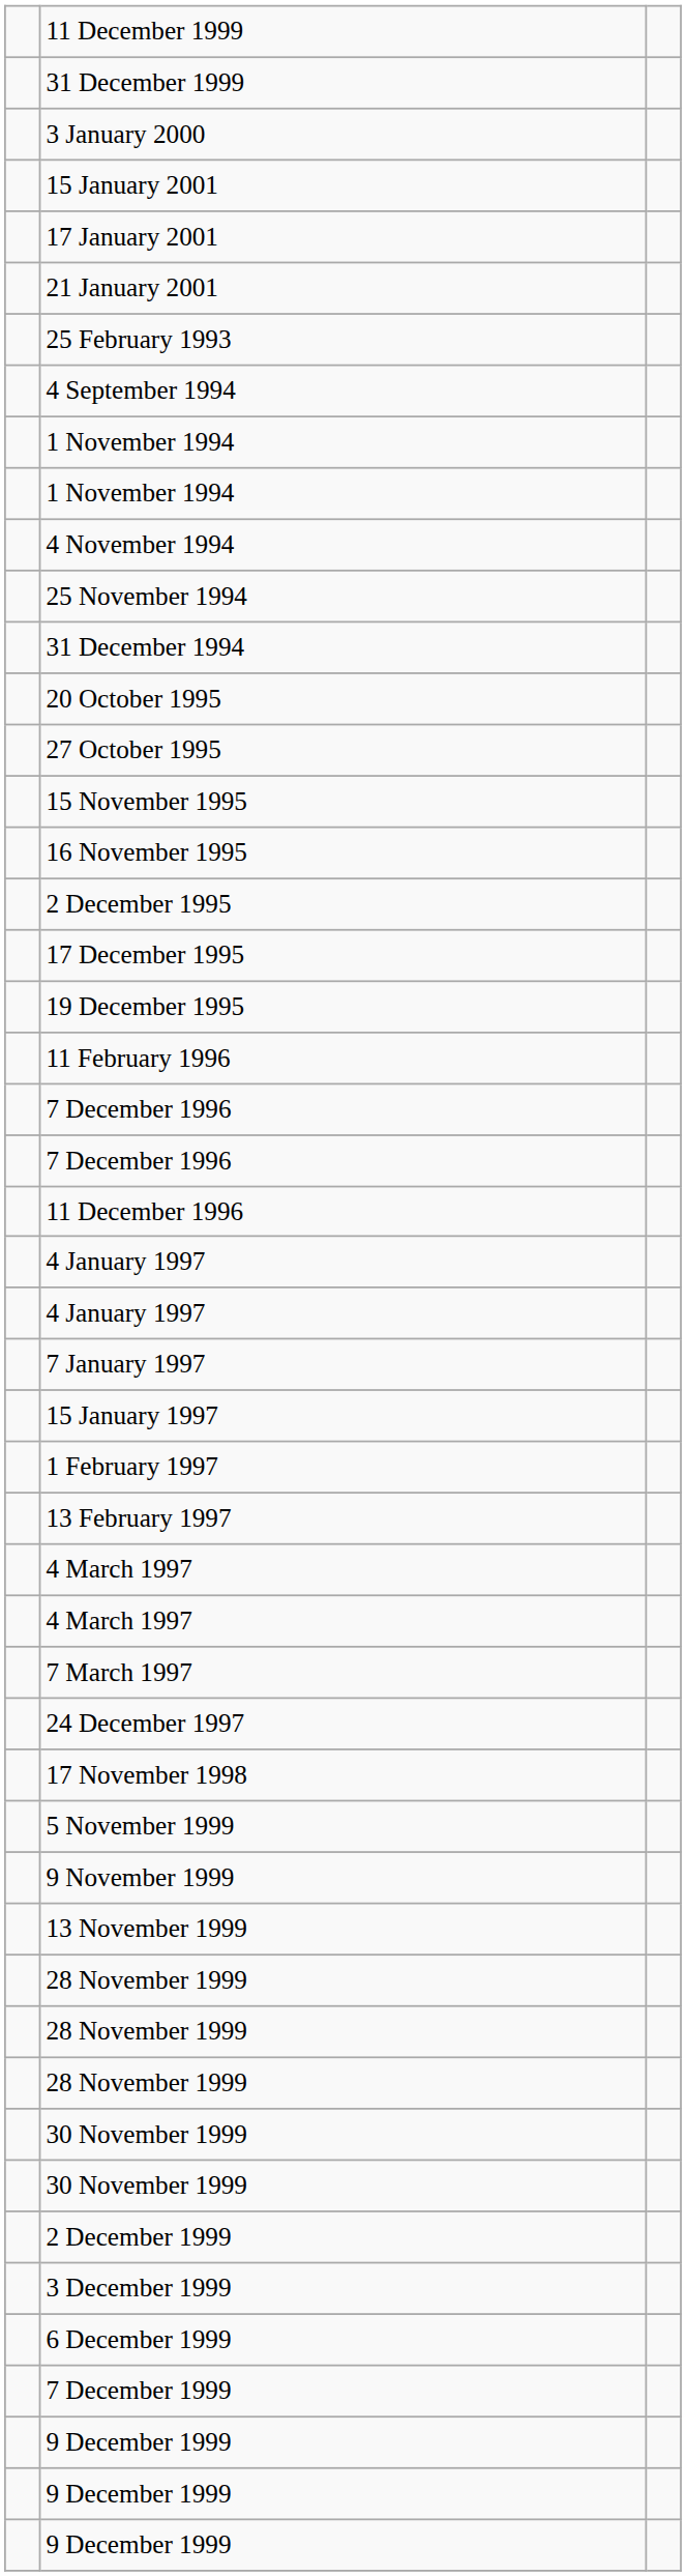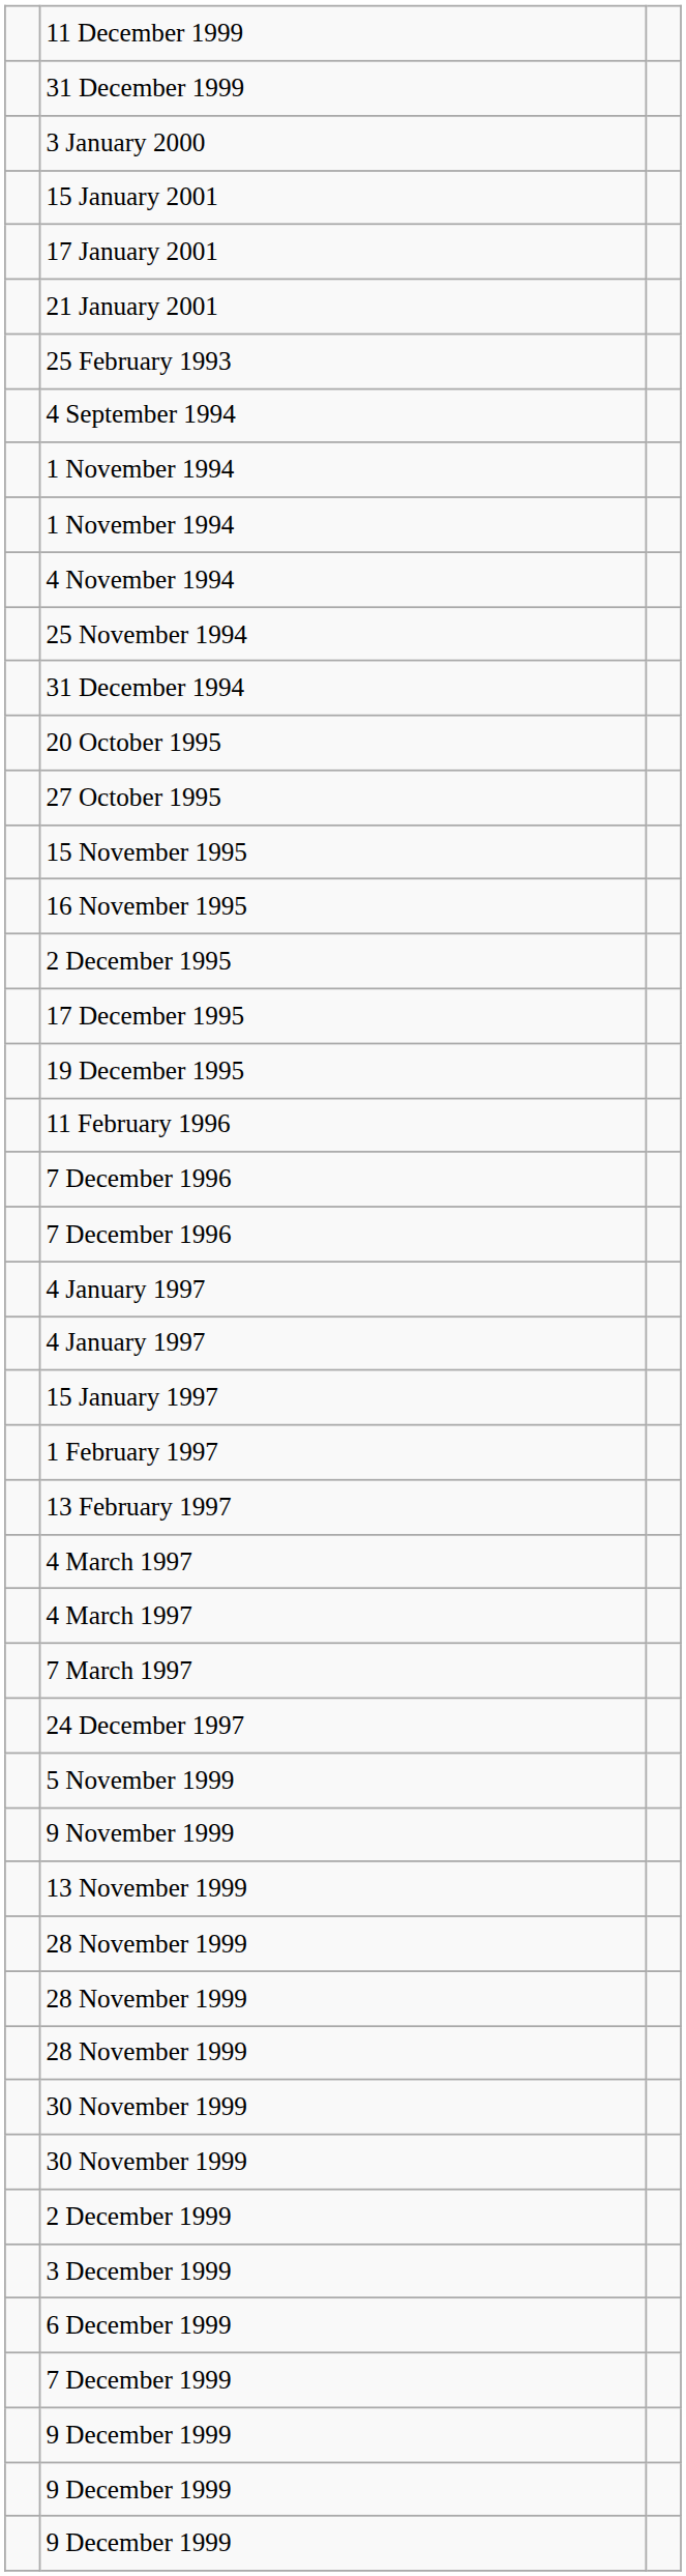 <table class="wikitable" style="font-size: 89%; float: left; width: 26em; margin-right: 1em; height: 1400px">
 <tr>
 <td></td>
 <td>11 December 1999</td>
 <td></td>
 </tr>
 <tr>
 <td></td>
 <td>31 December 1999</td>
 <td></td>
 </tr>
 <tr>
 <td></td>
 <td>3 January 2000</td>
 <td></td>
 </tr>
 <tr>
 <td></td>
 <td>15 January 2001</td>
 <td></td>
 </tr>
 <tr>
 <td></td>
 <td>17 January 2001</td>
 <td></td>
 </tr>
 <tr>
 <td></td>
 <td>21 January 2001</td>
 <td></td>
 </tr>
 <tr>
 <td></td>
 <td>25 February 1993</td>
 <td></td>
 </tr>
 <tr>
 <td></td>
 <td>4 September 1994</td>
 <td></td>
 </tr>
 <tr>
 <td></td>
 <td>1 November 1994</td>
 <td></td>
 </tr>
 <tr>
 <td></td>
 <td>1 November 1994</td>
 <td></td>
 </tr>
 <tr>
 <td></td>
 <td>4 November 1994</td>
 <td></td>
 </tr>
 <tr>
 <td></td>
 <td>25 November 1994</td>
 <td></td>
 </tr>
 <tr>
 <td></td>
 <td>31 December 1994</td>
 <td></td>
 </tr>
 <tr>
 <td></td>
 <td>20 October 1995</td>
 <td></td>
 </tr>
 <tr>
 <td></td>
 <td>27 October 1995</td>
 <td></td>
 </tr>
 <tr>
 <td></td>
 <td>15 November 1995</td>
 <td></td>
 </tr>
 <tr>
 <td></td>
 <td>16 November 1995</td>
 <td></td>
 </tr>
 <tr>
 <td></td>
 <td>2 December 1995</td>
 <td></td>
 </tr>
 <tr>
 <td></td>
 <td>17 December 1995</td>
 <td></td>
 </tr>
 <tr>
 <td></td>
 <td>19 December 1995</td>
 <td></td>
 </tr>
 <tr>
 <td></td>
 <td>11 February 1996</td>
 <td></td>
 </tr>
 <tr>
 <td></td>
 <td>7 December 1996</td>
 <td></td>
 </tr>
 <tr>
 <td></td>
 <td>7 December 1996</td>
 <td></td>
 </tr>
 <tr>
 <td></td>
-<td>11 December 1996</td>
-<td></td>
-</tr>
-<tr>
-<td></td>
 <td>4 January 1997</td>
 <td></td>
 </tr>
 <tr>
 <td></td>
 <td>4 January 1997</td>
-<td></td>
-</tr>
-<tr>
-<td></td>
-<td>7 January 1997</td>
 <td></td>
 </tr>
 <tr>
 <td></td>
 <td>15 January 1997</td>
 <td></td>
 </tr>
 <tr>
 <td></td>
 <td>1 February 1997</td>
 <td></td>
 </tr>
 <tr>
 <td></td>
 <td>13 February 1997</td>
 <td></td>
 </tr>
 <tr>
 <td></td>
 <td>4 March 1997</td>
 <td></td>
 </tr>
 <tr>
 <td></td>
 <td>4 March 1997</td>
 <td></td>
 </tr>
 <tr>
 <td></td>
 <td>7 March 1997</td>
 <td></td>
 </tr>
 <tr>
 <td></td>
 <td>24 December 1997</td>
-<td></td>
-</tr>
-<tr>
-<td></td>
-<td>17 November 1998</td>
 <td></td>
 </tr>
 <tr>
 <td></td>
 <td>5 November 1999</td>
 <td></td>
 </tr>
 <tr>
 <td></td>
 <td>9 November 1999</td>
 <td></td>
 </tr>
 <tr>
 <td></td>
 <td>13 November 1999</td>
 <td></td>
 </tr>
 <tr>
 <td></td>
 <td>28 November 1999</td>
 <td></td>
 </tr>
 <tr>
 <td></td>
 <td>28 November 1999</td>
 <td></td>
 </tr>
 <tr>
 <td></td>
 <td>28 November 1999</td>
 <td></td>
 </tr>
 <tr>
 <td></td>
 <td>30 November 1999</td>
 <td></td>
 </tr>
 <tr>
 <td></td>
 <td>30 November 1999</td>
 <td></td>
 </tr>
 <tr>
 <td></td>
 <td>2 December 1999</td>
 <td></td>
 </tr>
 <tr>
 <td></td>
 <td>3 December 1999</td>
 <td></td>
 </tr>
 <tr>
 <td></td>
 <td>6 December 1999</td>
 <td></td>
 </tr>
 <tr>
 <td></td>
 <td>7 December 1999</td>
 <td></td>
 </tr>
 <tr>
 <td></td>
 <td>9 December 1999</td>
 <td></td>
 </tr>
 <tr>
 <td></td>
 <td>9 December 1999</td>
 <td></td>
 </tr>
 <tr>
 <td></td>
 <td>9 December 1999</td>
 <td></td>
 </tr>
 </table>
